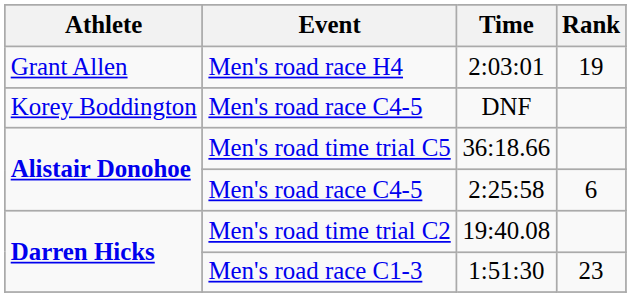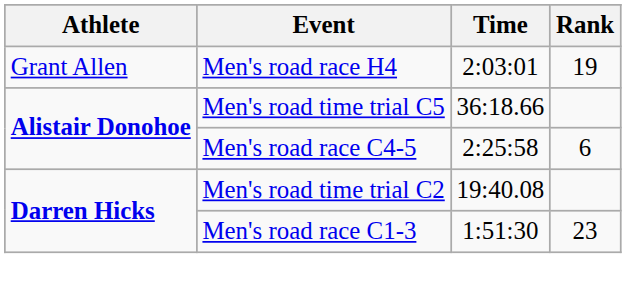 <table class=wikitable style="font-size:90%">
 <tr>
 <th>Athlete</th>
 <th>Event</th>
 <th>Time</th>
 <th>Rank</th>
 </tr>
 <tr align=center>
 <td align=left><a href='#'>Grant Allen</a></td>
 <td align=left><a href='#'>Men's road race H4</a></td>
 <td>2:03:01</td>
 <td>19</td>
-</tr>
-<tr align=center>
-<td align=left><a href='#'>Korey Boddington</a></td>
-<td align=left><a href='#'>Men's road race C4-5</a></td>
-<td>DNF</td>
-<td></td>
 </tr>
 <tr align=center>
 <td align=left rowspan="2"><strong><a href='#'>Alistair Donohoe</a></strong></td>
 <td align=left><a href='#'>Men's road time trial C5</a></td>
 <td>36:18.66</td>
 <td></td>
 </tr>
 <tr align=center>
 <td align=left><a href='#'>Men's road race C4-5</a></td>
 <td>2:25:58</td>
 <td>6</td>
 </tr>
 <tr align=center>
 <td align=left rowspan="2"><strong><a href='#'>Darren Hicks</a></strong></td>
 <td align=left><a href='#'>Men's road time trial C2</a></td>
 <td>19:40.08</td>
 <td></td>
 </tr>
 <tr align=center>
 <td align=left><a href='#'>Men's road race C1-3</a></td>
 <td>1:51:30</td>
 <td>23</td>
 </tr>
 </table>
